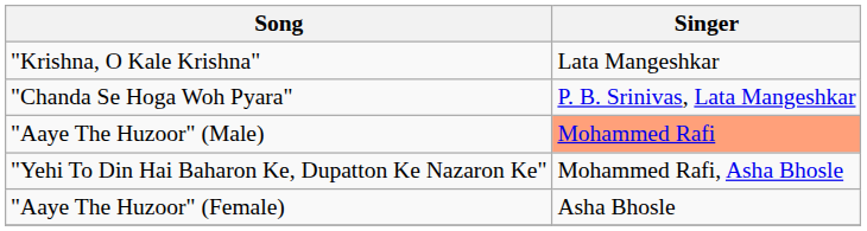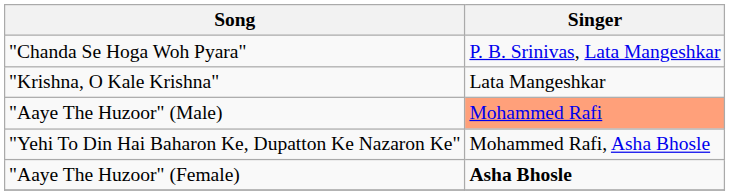 <table class="wikitable">
 <tr>
 <th>Song</th>
 <th>Singer</th>
 </tr>
 <tr>
+<td>"Chanda Se Hoga Woh Pyara"</td>
+<td><a href='#'>P. B. Srinivas</a>, <a href='#'>Lata Mangeshkar</a></td>
+</tr>
+<tr>
 <td>"Krishna, O Kale Krishna"</td>
 <td>Lata Mangeshkar</td>
-</tr>
-<tr>
-<td>"Chanda Se Hoga Woh Pyara"</td>
-<td><a href='#'>P. B. Srinivas</a>, <a href='#'>Lata Mangeshkar</a></td>
 </tr>
 <tr>
 <td>"Aaye The Huzoor" (Male)</td>
 <td style="background: lightsalmon;"><a href='#'>Mohammed Rafi</a></td>
 </tr>
 <tr>
 <td>"Yehi To Din Hai Baharon Ke, Dupatton Ke Nazaron Ke"</td>
 <td>Mohammed Rafi, <a href='#'>Asha Bhosle</a></td>
 </tr>
 <tr>
 <td>"Aaye The Huzoor" (Female)</td>
-<td>Asha Bhosle</td>
+<td><strong>Asha Bhosle</strong></td>
 </tr>
 <tr>
 </tr>
 </table>
